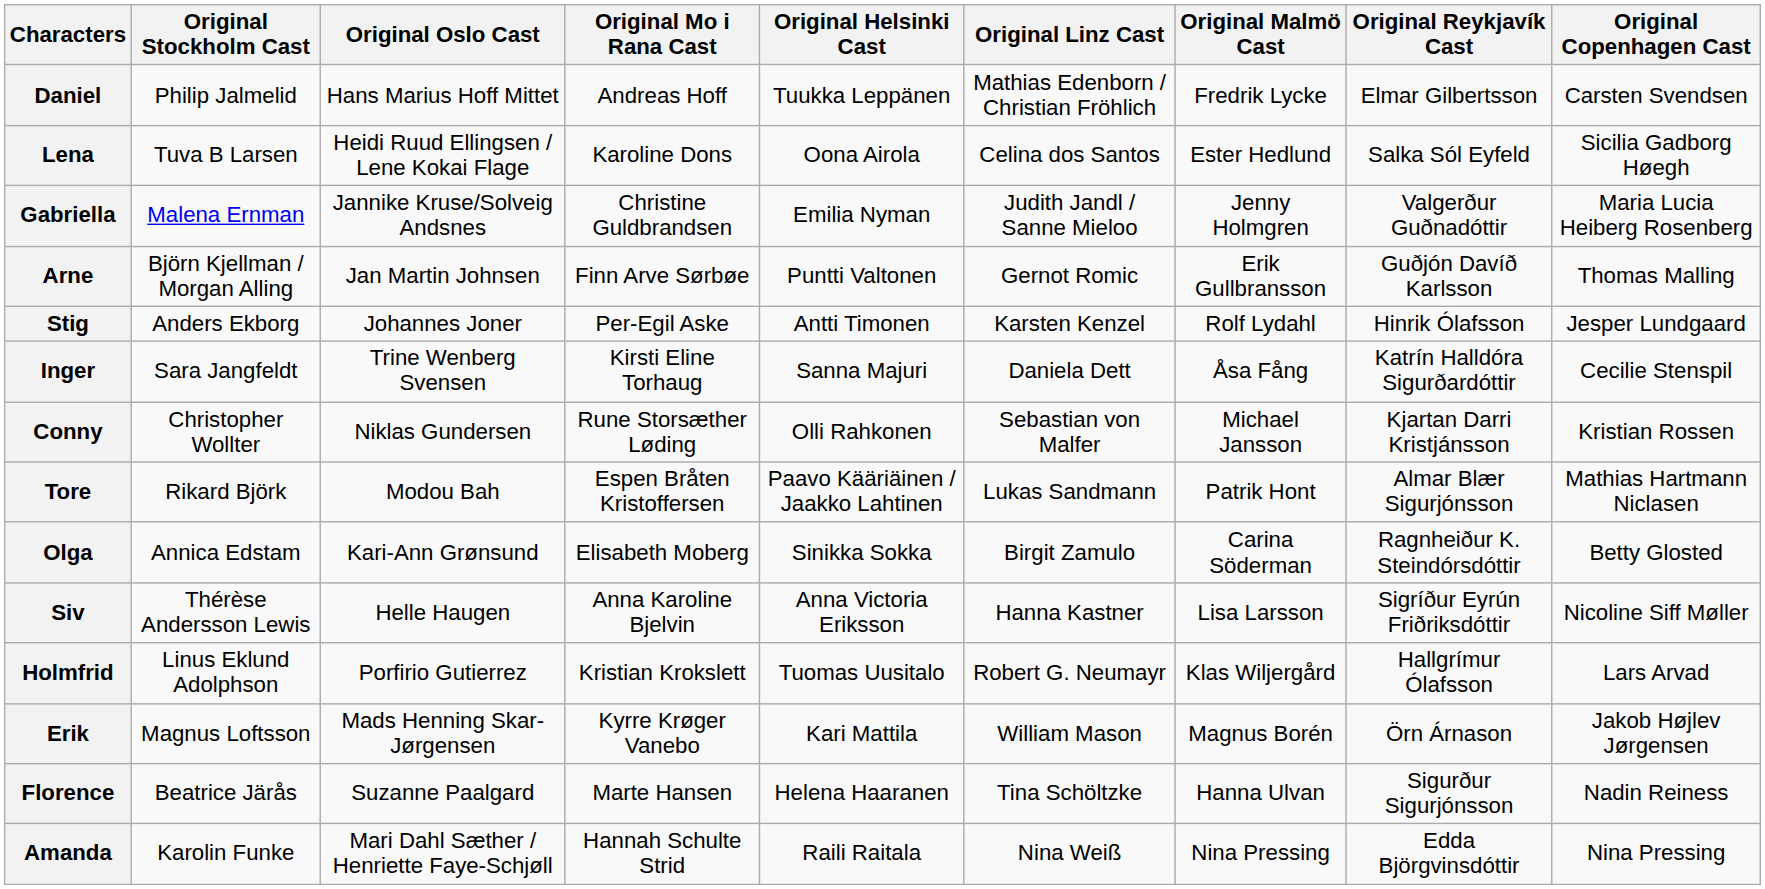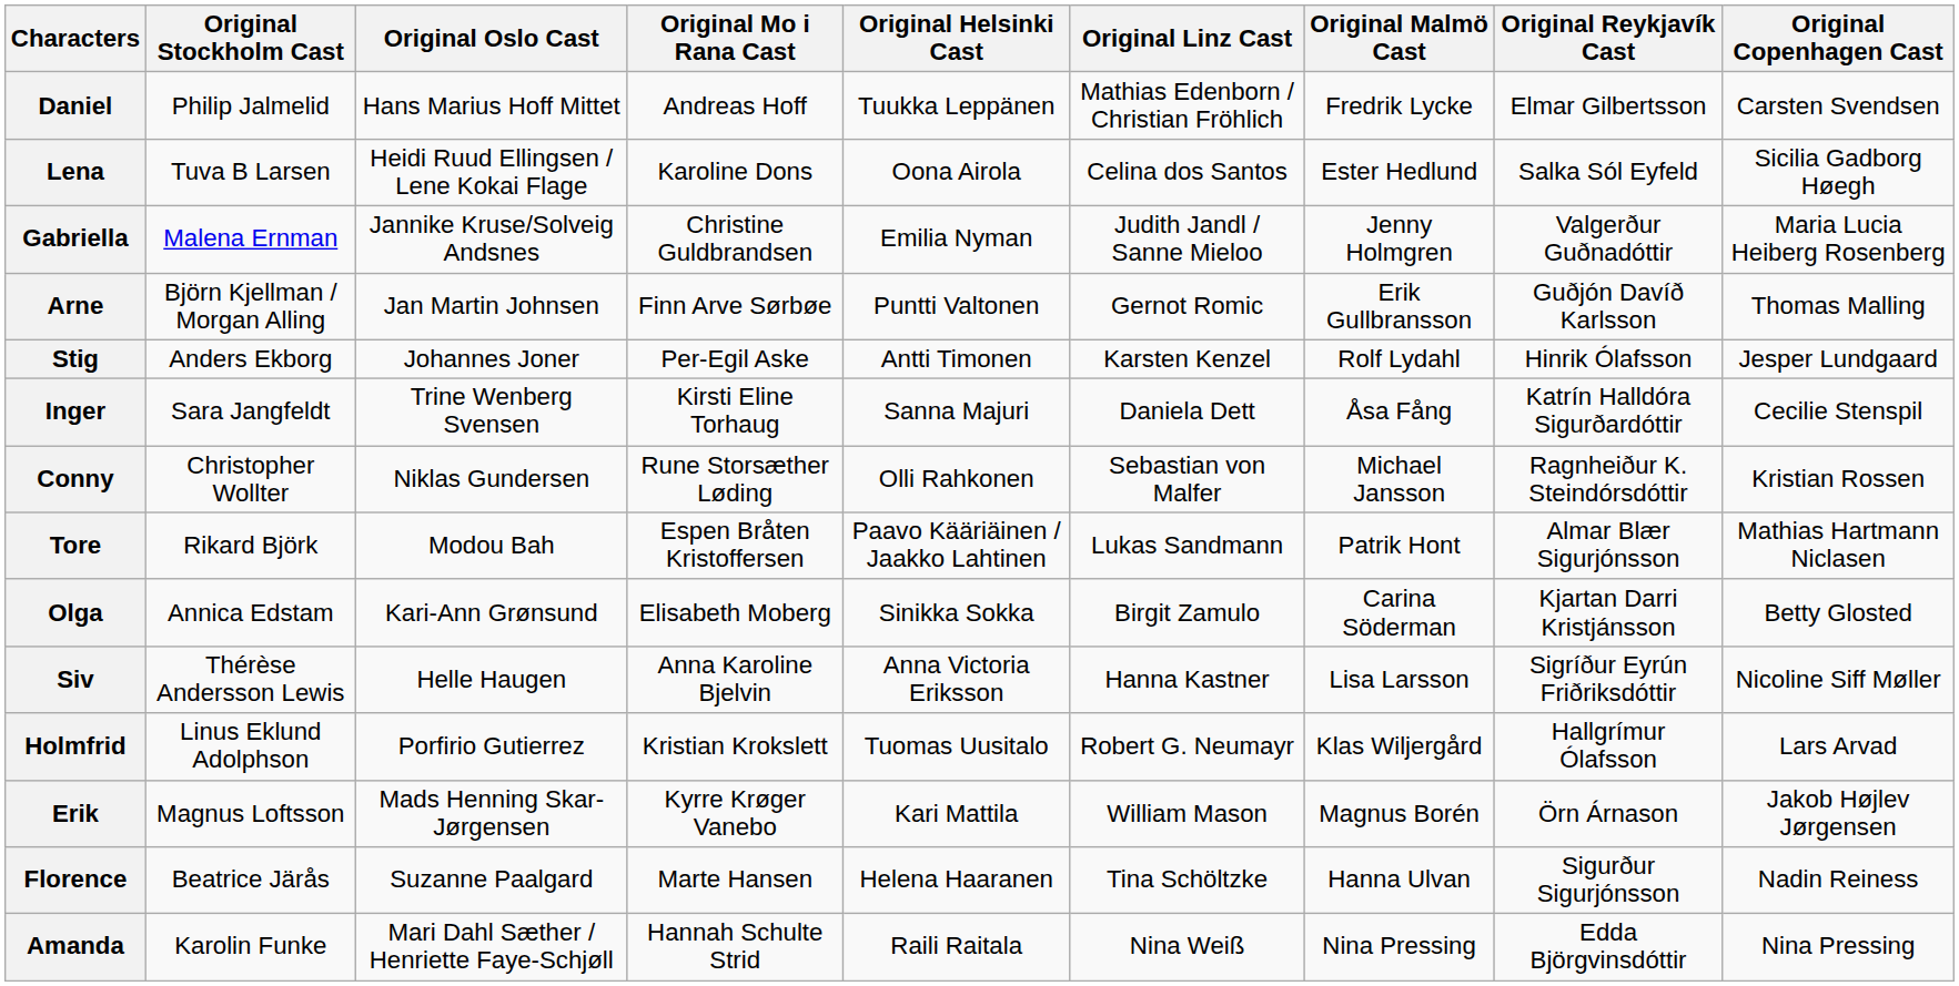 <table class="wikitable" style="width:100%; text-align:center;">
 <tr>
 <th scope="col">Characters</th>
 <th scope="col">Original Stockholm Cast</th>
 <th scope="col">Original Oslo Cast</th>
 <th scope="col">Original Mo i Rana Cast</th>
 <th scope="col">Original Helsinki Cast</th>
 <th scope="col">Original Linz Cast</th>
 <th scope="col">Original Malmö Cast</th>
 <th scope="col">Original Reykjavík Cast</th>
 <th scope="col">Original Copenhagen Cast</th>
 </tr>
 <tr>
 <th scope="row">Daniel</th>
 <td>Philip Jalmelid</td>
 <td>Hans Marius Hoff Mittet</td>
 <td>Andreas Hoff</td>
 <td>Tuukka Leppänen</td>
 <td>Mathias Edenborn / Christian Fröhlich</td>
 <td>Fredrik Lycke</td>
 <td>Elmar Gilbertsson</td>
 <td>Carsten Svendsen</td>
 </tr>
 <tr>
 <th scope="row">Lena</th>
 <td>Tuva B Larsen</td>
 <td>Heidi Ruud Ellingsen / Lene Kokai Flage</td>
 <td>Karoline Dons</td>
 <td>Oona Airola</td>
 <td>Celina dos Santos</td>
 <td>Ester Hedlund</td>
 <td>Salka Sól Eyfeld</td>
 <td>Sicilia Gadborg Høegh</td>
 </tr>
 <tr>
 <th scope="row">Gabriella</th>
 <td><a href='#'>Malena Ernman</a></td>
 <td>Jannike Kruse/Solveig Andsnes</td>
 <td>Christine Guldbrandsen</td>
 <td>Emilia Nyman</td>
 <td>Judith Jandl / Sanne Mieloo</td>
 <td>Jenny Holmgren</td>
 <td>Valgerður Guðnadóttir</td>
 <td>Maria Lucia Heiberg Rosenberg</td>
 </tr>
 <tr>
 <th scope="row">Arne</th>
 <td>Björn Kjellman / Morgan Alling</td>
 <td>Jan Martin Johnsen</td>
 <td>Finn Arve Sørbøe</td>
 <td>Puntti Valtonen</td>
 <td>Gernot Romic</td>
 <td>Erik Gullbransson</td>
 <td>Guðjón Davíð Karlsson</td>
 <td>Thomas Malling</td>
 </tr>
 <tr>
 <th scope="row">Stig</th>
 <td>Anders Ekborg</td>
 <td>Johannes Joner</td>
 <td>Per-Egil Aske</td>
 <td>Antti Timonen</td>
 <td>Karsten Kenzel</td>
 <td>Rolf Lydahl</td>
 <td>Hinrik Ólafsson</td>
 <td>Jesper Lundgaard</td>
 </tr>
 <tr>
 <th scope="row">Inger</th>
 <td>Sara Jangfeldt</td>
 <td>Trine Wenberg Svensen</td>
 <td>Kirsti Eline Torhaug</td>
 <td>Sanna Majuri</td>
 <td>Daniela Dett</td>
 <td>Åsa Fång</td>
 <td>Katrín Halldóra Sigurðardóttir</td>
 <td>Cecilie Stenspil</td>
 </tr>
 <tr>
 <th scope="row">Conny</th>
 <td>Christopher Wollter</td>
 <td>Niklas Gundersen</td>
 <td>Rune Storsæther Løding</td>
 <td>Olli Rahkonen</td>
 <td>Sebastian von Malfer</td>
 <td>Michael Jansson</td>
-<td>Kjartan Darri Kristjánsson</td>
+<td>Ragnheiður K. Steindórsdóttir</td>
 <td>Kristian Rossen</td>
 </tr>
 <tr>
 <th scope="row">Tore</th>
 <td>Rikard Björk</td>
 <td>Modou Bah</td>
 <td>Espen Bråten Kristoffersen</td>
 <td>Paavo Kääriäinen / Jaakko Lahtinen</td>
 <td>Lukas Sandmann</td>
 <td>Patrik Hont</td>
 <td>Almar Blær Sigurjónsson</td>
 <td>Mathias Hartmann Niclasen</td>
 </tr>
 <tr>
 <th scope="row">Olga</th>
 <td>Annica Edstam</td>
 <td>Kari-Ann Grønsund</td>
 <td>Elisabeth Moberg</td>
 <td>Sinikka Sokka</td>
 <td>Birgit Zamulo</td>
 <td>Carina Söderman</td>
-<td>Ragnheiður K. Steindórsdóttir</td>
+<td>Kjartan Darri Kristjánsson</td>
 <td>Betty Glosted</td>
 </tr>
 <tr>
 <th scope="row">Siv</th>
 <td>Thérèse Andersson Lewis</td>
 <td>Helle Haugen</td>
 <td>Anna Karoline Bjelvin</td>
 <td>Anna Victoria Eriksson</td>
 <td>Hanna Kastner</td>
 <td>Lisa Larsson</td>
 <td>Sigríður Eyrún Friðriksdóttir</td>
 <td>Nicoline Siff Møller</td>
 </tr>
 <tr>
 <th scope="row">Holmfrid</th>
 <td>Linus Eklund Adolphson</td>
 <td>Porfirio Gutierrez</td>
 <td>Kristian Krokslett</td>
 <td>Tuomas Uusitalo</td>
 <td>Robert G. Neumayr</td>
 <td>Klas Wiljergård</td>
 <td>Hallgrímur Ólafsson</td>
 <td>Lars Arvad</td>
 </tr>
 <tr>
 <th scope="row">Erik</th>
 <td>Magnus Loftsson</td>
 <td>Mads Henning Skar-Jørgensen</td>
 <td>Kyrre Krøger Vanebo</td>
 <td>Kari Mattila</td>
 <td>William Mason</td>
 <td>Magnus Borén</td>
 <td>Örn Árnason</td>
 <td>Jakob Højlev Jørgensen</td>
 </tr>
 <tr>
 <th scope="row">Florence</th>
 <td>Beatrice Järås</td>
 <td>Suzanne Paalgard</td>
 <td>Marte Hansen</td>
 <td>Helena Haaranen</td>
 <td>Tina Schöltzke</td>
 <td>Hanna Ulvan</td>
 <td>Sigurður Sigurjónsson</td>
 <td>Nadin Reiness</td>
 </tr>
 <tr>
 <th scope="row">Amanda</th>
 <td>Karolin Funke</td>
 <td>Mari Dahl Sæther / Henriette Faye-Schjøll</td>
 <td>Hannah Schulte Strid</td>
 <td>Raili Raitala</td>
 <td>Nina Weiß</td>
 <td>Nina Pressing</td>
 <td>Edda Björgvinsdóttir</td>
 <td>Nina Pressing</td>
 </tr>
 <tr>
 </tr>
 </table>
